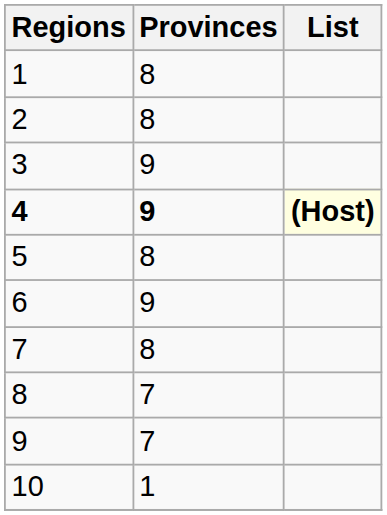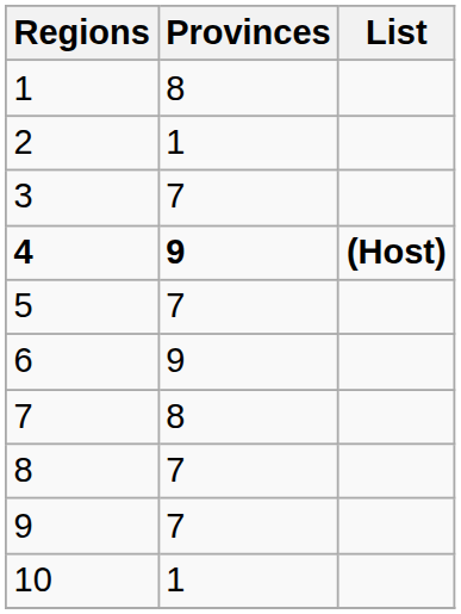 <table class="wikitable">
 <tr>
 <th>Regions</th>
 <th>Provinces</th>
 <th>List</th>
 </tr>
 <tr>
 <td>1</td>
 <td>8</td>
 <td>                     </td>
 </tr>
 <tr>
 <td>2</td>
-<td>8</td>
+<td>1</td>
 <td>                     </td>
 </tr>
 <tr>
 <td>3</td>
-<td>9</td>
+<td>7</td>
 <td>                  </td>
 </tr>
 <tr>
 <td><strong>4</strong></td>
 <td><strong>9</strong></td>
-<td style="background: lightyellow;"><strong>                         (Host)</strong></td>
+<td><strong>                         (Host)</strong></td>
 </tr>
 <tr>
 <td>5</td>
-<td>8</td>
+<td>7</td>
 <td>                  </td>
 </tr>
 <tr>
 <td>6</td>
 <td>9</td>
 <td>                        </td>
 </tr>
 <tr>
 <td>7</td>
 <td>8</td>
 <td>                     </td>
 </tr>
 <tr>
 <td>8</td>
 <td>7</td>
 <td>                  </td>
 </tr>
 <tr>
 <td>9</td>
 <td>7</td>
 <td>                  </td>
 </tr>
 <tr>
 <td>10</td>
 <td>1</td>
 <td></td>
 </tr>
 <tr>
 </tr>
 </table>
